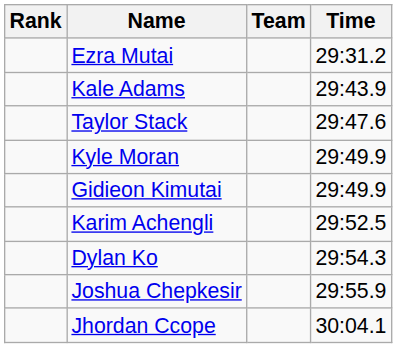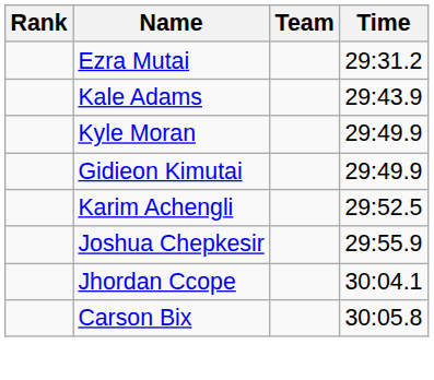 <table class="wikitable sortable" style="text-align:center">
 <tr>
 <th>Rank</th>
 <th>Name</th>
 <th>Team</th>
 <th>Time</th>
 </tr>
 <tr>
 <td></td>
 <td align=left> <a href='#'>Ezra Mutai</a></td>
 <td></td>
 <td>29:31.2</td>
 </tr>
 <tr>
 <td></td>
 <td align=left> <a href='#'>Kale Adams</a></td>
 <td></td>
 <td>29:43.9</td>
 </tr>
 <tr>
 <td></td>
-<td align=left> <a href='#'>Taylor Stack</a></td>
-<td></td>
-<td>29:47.6</td>
-</tr>
-<tr>
-<td></td>
 <td align=left> <a href='#'>Kyle Moran</a></td>
 <td></td>
 <td>29:49.9</td>
 </tr>
 <tr>
 <td></td>
 <td align=left> <a href='#'>Gidieon Kimutai</a></td>
 <td></td>
 <td>29:49.9</td>
 </tr>
 <tr>
 <td></td>
 <td align=left> <a href='#'>Karim Achengli</a></td>
 <td></td>
 <td>29:52.5</td>
 </tr>
 <tr>
 <td></td>
-<td align=left> <a href='#'>Dylan Ko</a></td>
-<td></td>
-<td>29:54.3</td>
-</tr>
-<tr>
-<td></td>
 <td align=left> <a href='#'>Joshua Chepkesir</a></td>
 <td></td>
 <td>29:55.9</td>
 </tr>
 <tr>
 <td></td>
 <td align=left> <a href='#'>Jhordan Ccope</a></td>
 <td></td>
 <td>30:04.1</td>
 </tr>
+<tr>
+<td></td>
+<td align=left> <a href='#'>Carson Bix</a></td>
+<td></td>
+<td>30:05.8</td>
+</tr>
 </table>
